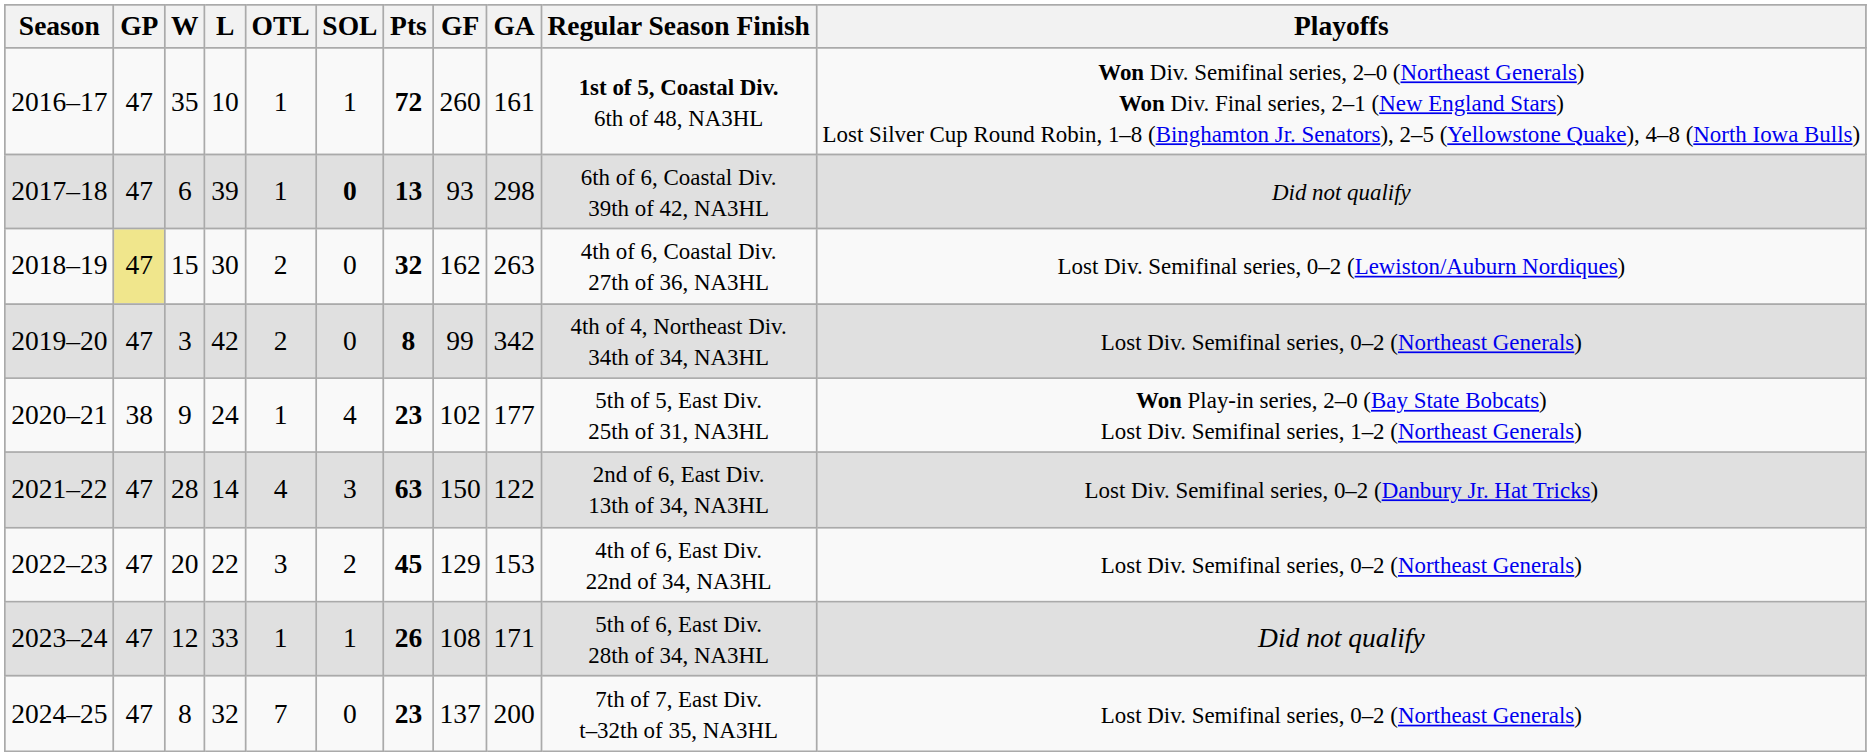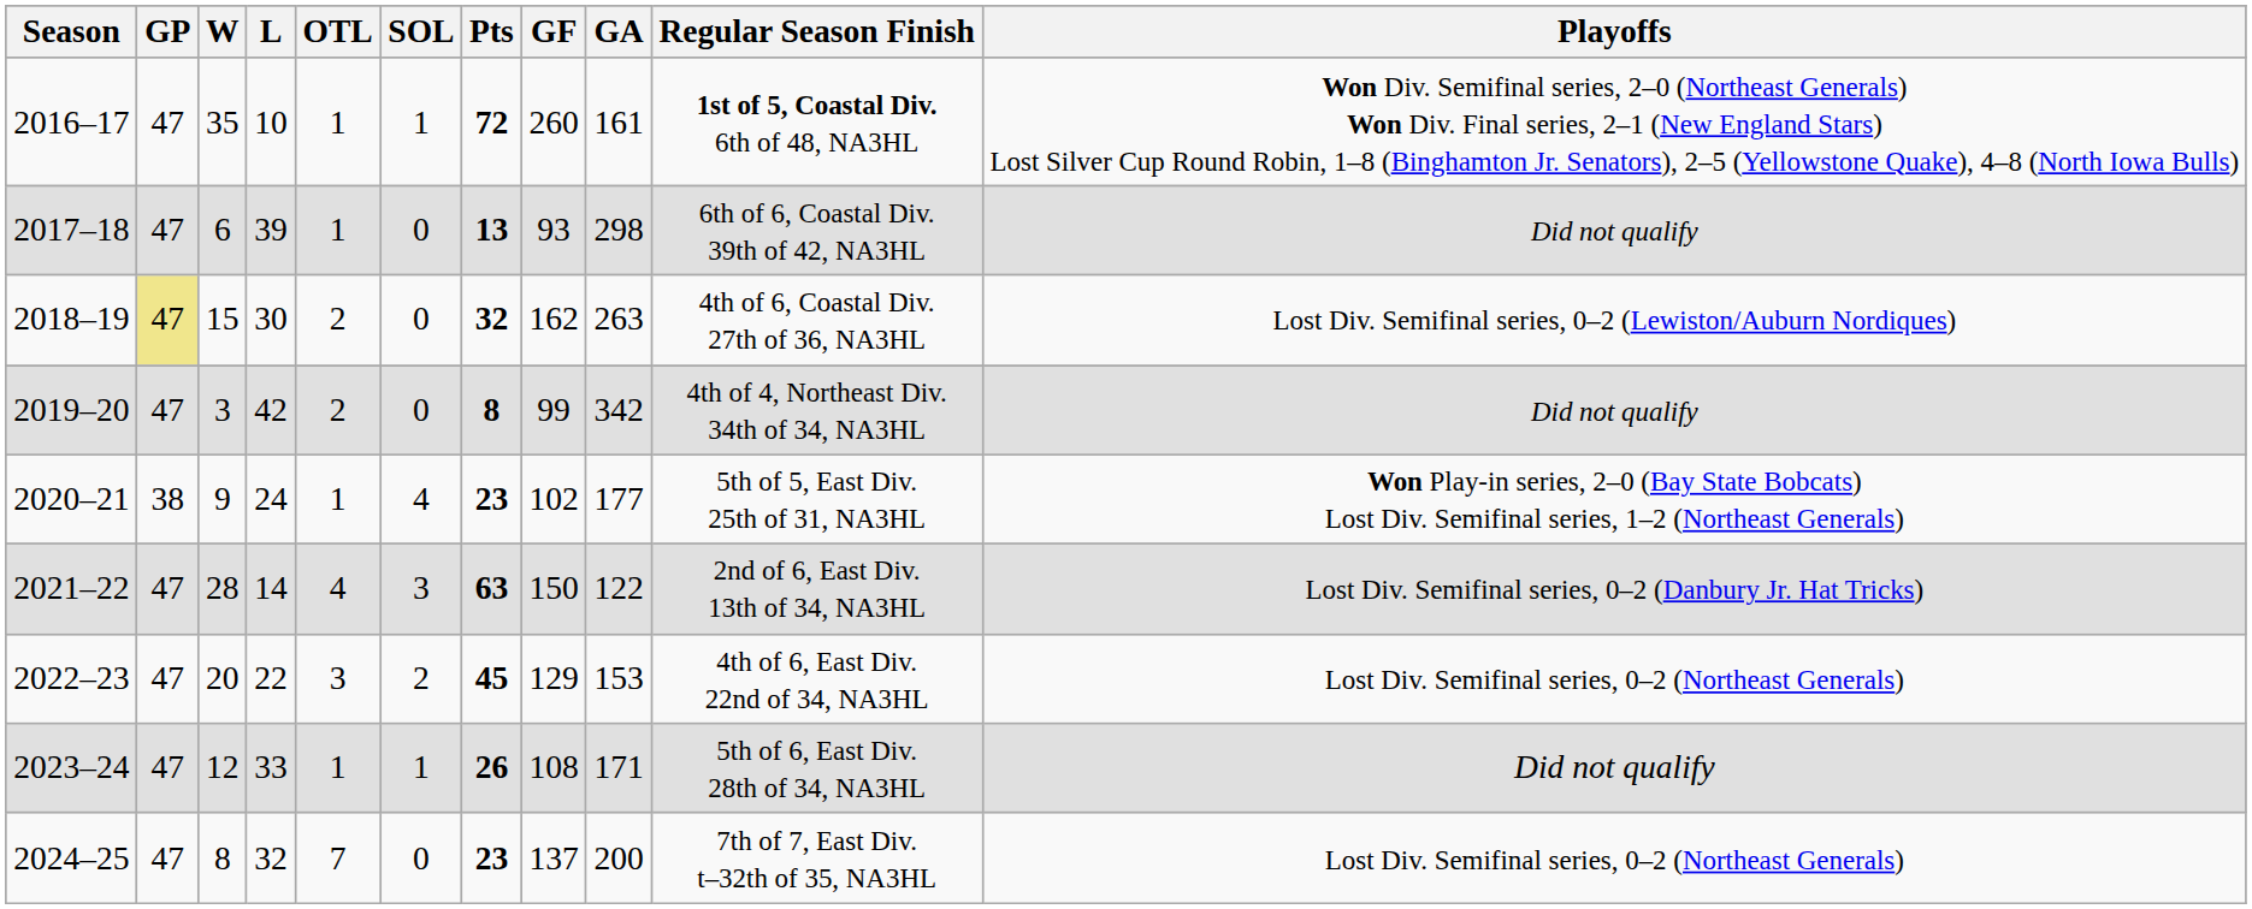 <table class="wikitable" style="text-align:center">
 <tr>
 <th>Season</th>
 <th>GP</th>
 <th>W</th>
 <th>L</th>
 <th>OTL</th>
 <th>SOL</th>
 <th>Pts</th>
 <th>GF</th>
 <th>GA</th>
 <th>Regular Season Finish</th>
 <th>Playoffs</th>
 </tr>
 <tr>
 <td>2016–17</td>
 <td>47</td>
 <td>35</td>
 <td>10</td>
 <td>1</td>
 <td>1</td>
 <td><strong>72</strong></td>
 <td>260</td>
 <td>161</td>
 <td><small><strong>1st of 5, Coastal Div.</strong><br>6th of 48, NA3HL</small></td>
 <td><small><strong>Won</strong> Div. Semifinal series, 2–0 (<a href='#'>Northeast Generals</a>)<br><strong>Won</strong> Div. Final series, 2–1 (<a href='#'>New England Stars</a>)<br>Lost Silver Cup Round Robin, 1–8 (<a href='#'>Binghamton Jr. Senators</a>), 2–5 (<a href='#'>Yellowstone Quake</a>), 4–8 (<a href='#'>North Iowa Bulls</a>)</small></td>
 </tr>
 <tr bgcolor=e0e0e0>
 <td>2017–18</td>
 <td>47</td>
 <td>6</td>
 <td>39</td>
 <td>1</td>
-<td><strong>0</strong></td>
+<td>0</td>
 <td><strong>13</strong></td>
 <td>93</td>
 <td>298</td>
 <td><small>6th of 6, Coastal Div.<br>39th of 42, NA3HL</small></td>
 <td><small><em>Did not qualify</em></small></td>
 </tr>
 <tr>
 <td>2018–19</td>
 <td style="background: khaki;">47</td>
 <td>15</td>
 <td>30</td>
 <td>2</td>
 <td>0</td>
 <td><strong>32</strong></td>
 <td>162</td>
 <td>263</td>
 <td><small>4th of 6, Coastal Div.<br>27th of 36, NA3HL</small></td>
 <td><small>Lost Div. Semifinal series, 0–2 (<a href='#'>Lewiston/Auburn Nordiques</a>)</small></td>
 </tr>
 <tr bgcolor=e0e0e0>
 <td>2019–20</td>
 <td>47</td>
 <td>3</td>
 <td>42</td>
 <td>2</td>
 <td>0</td>
 <td><strong>8</strong></td>
 <td>99</td>
 <td>342</td>
 <td><small>4th of 4, Northeast Div.<br>34th of 34, NA3HL</small></td>
-<td><small>Lost Div. Semifinal series, 0–2 (<a href='#'>Northeast Generals</a>)</small></td>
+<td><small><em>Did not qualify</em></small></td>
 </tr>
 <tr>
 <td>2020–21</td>
 <td>38</td>
 <td>9</td>
 <td>24</td>
 <td>1</td>
 <td>4</td>
 <td><strong>23</strong></td>
 <td>102</td>
 <td>177</td>
 <td><small>5th of 5, East Div.<br>25th of 31, NA3HL</small></td>
 <td><small><strong>Won</strong> Play-in series, 2–0 (<a href='#'>Bay State Bobcats</a>)<br>Lost Div. Semifinal series, 1–2 (<a href='#'>Northeast Generals</a>)</small></td>
 </tr>
 <tr bgcolor=e0e0e0>
 <td>2021–22</td>
 <td>47</td>
 <td>28</td>
 <td>14</td>
 <td>4</td>
 <td>3</td>
 <td><strong>63</strong></td>
 <td>150</td>
 <td>122</td>
 <td><small>2nd of 6, East Div.<br>13th of 34, NA3HL</small></td>
 <td><small>Lost Div. Semifinal series, 0–2 (<a href='#'>Danbury Jr. Hat Tricks</a>)</small></td>
 </tr>
 <tr>
 <td>2022–23</td>
 <td>47</td>
 <td>20</td>
 <td>22</td>
 <td>3</td>
 <td>2</td>
 <td><strong>45</strong></td>
 <td>129</td>
 <td>153</td>
 <td><small>4th of 6, East Div.<br>22nd of 34, NA3HL</small></td>
 <td><small>Lost Div. Semifinal series, 0–2 (<a href='#'>Northeast Generals</a>)</small></td>
 </tr>
 <tr bgcolor=e0e0e0>
 <td>2023–24</td>
 <td>47</td>
 <td>12</td>
 <td>33</td>
 <td>1</td>
 <td>1</td>
 <td><strong>26</strong></td>
 <td>108</td>
 <td>171</td>
 <td><small>5th of 6, East Div.<br>28th of 34, NA3HL</small></td>
 <td><em>Did not qualify</em></td>
 </tr>
 <tr>
 <td>2024–25</td>
 <td>47</td>
 <td>8</td>
 <td>32</td>
 <td>7</td>
 <td>0</td>
 <td><strong>23</strong></td>
 <td>137</td>
 <td>200</td>
 <td><small>7th of 7, East Div.<br>t–32th of 35, NA3HL</small></td>
 <td><small>Lost Div. Semifinal series, 0–2 (<a href='#'>Northeast Generals</a>)</small></td>
 </tr>
 </table>
